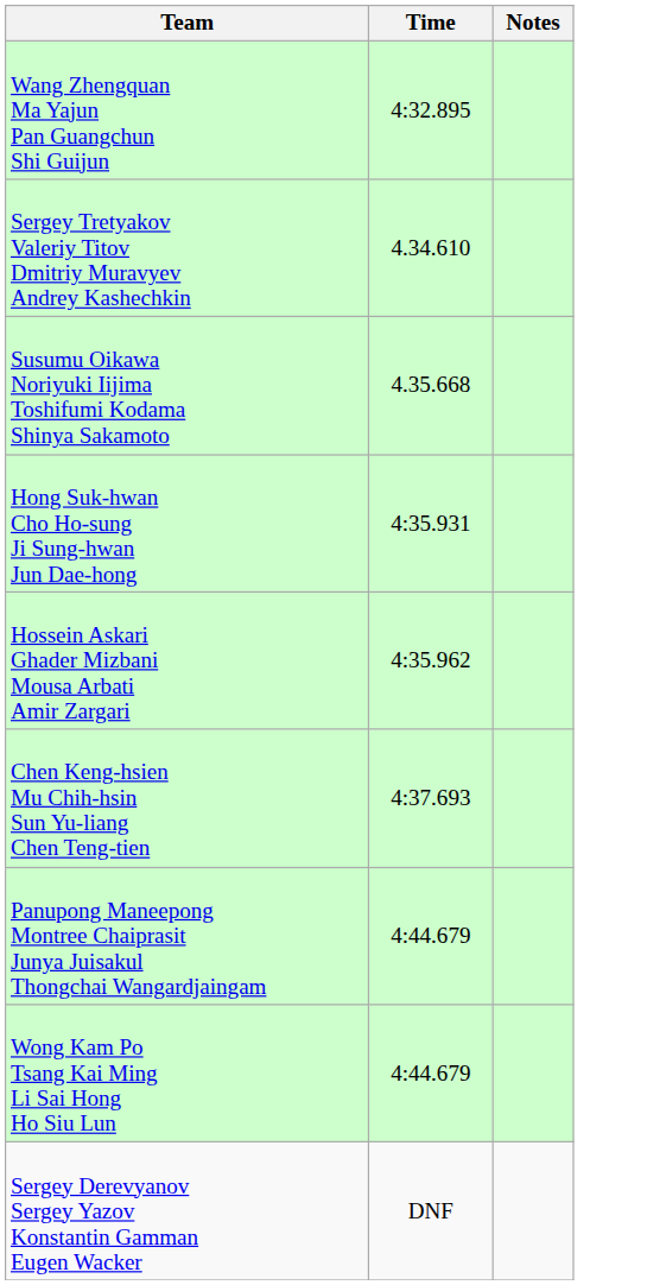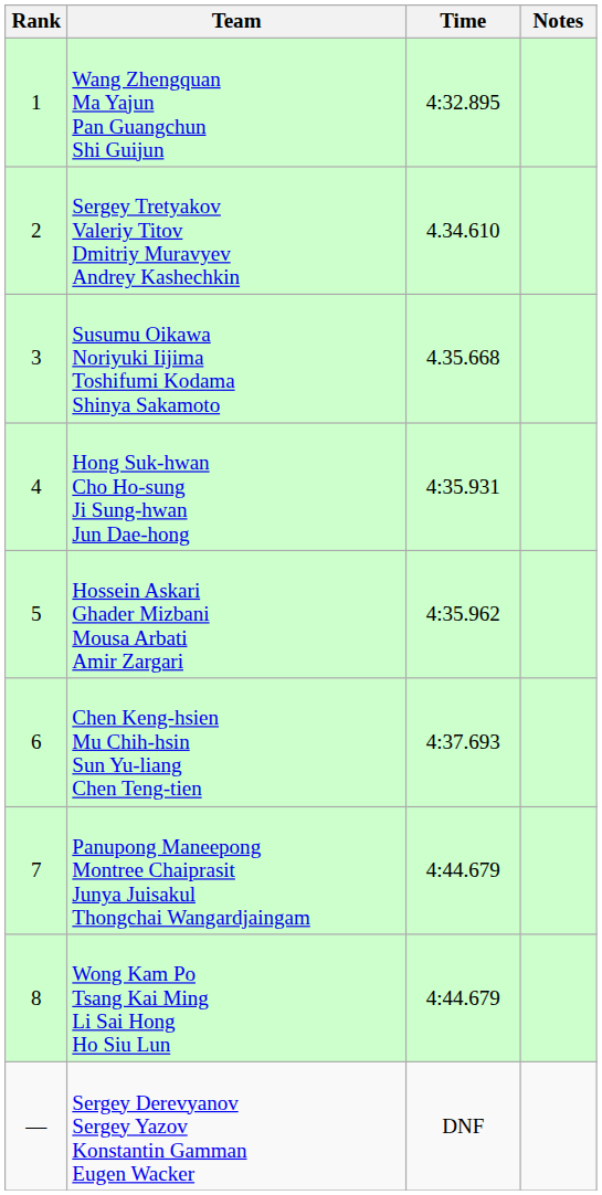 <table class=wikitable style="text-align:center">
 <tr>
+<th width=40>Rank</th>
 <th width=250>Team</th>
 <th width=80>Time</th>
 <th width=50>Notes</th>
 </tr>
 <tr bgcolor="ccffcc">
+<td>1</td>
 <td align=left><br><a href='#'>Wang Zhengquan</a><br><a href='#'>Ma Yajun</a><br><a href='#'>Pan Guangchun</a><br><a href='#'>Shi Guijun</a></td>
 <td>4:32.895</td>
 <td></td>
 </tr>
 <tr bgcolor="ccffcc">
+<td>2</td>
 <td align=left><br><a href='#'>Sergey Tretyakov</a><br><a href='#'>Valeriy Titov</a><br><a href='#'>Dmitriy Muravyev</a><br><a href='#'>Andrey Kashechkin</a></td>
 <td>4.34.610</td>
 <td></td>
 </tr>
 <tr bgcolor="ccffcc">
+<td>3</td>
 <td align=left><br><a href='#'>Susumu Oikawa</a><br><a href='#'>Noriyuki Iijima</a><br><a href='#'>Toshifumi Kodama</a><br><a href='#'>Shinya Sakamoto</a></td>
 <td>4.35.668</td>
 <td></td>
 </tr>
 <tr bgcolor="ccffcc">
+<td>4</td>
 <td align=left><br><a href='#'>Hong Suk-hwan</a><br><a href='#'>Cho Ho-sung</a><br><a href='#'>Ji Sung-hwan</a><br><a href='#'>Jun Dae-hong</a></td>
 <td>4:35.931</td>
 <td></td>
 </tr>
 <tr bgcolor="ccffcc">
+<td>5</td>
 <td align=left><br><a href='#'>Hossein Askari</a><br><a href='#'>Ghader Mizbani</a><br><a href='#'>Mousa Arbati</a><br><a href='#'>Amir Zargari</a></td>
 <td>4:35.962</td>
 <td></td>
 </tr>
 <tr bgcolor="ccffcc">
+<td>6</td>
 <td align=left><br><a href='#'>Chen Keng-hsien</a><br><a href='#'>Mu Chih-hsin</a><br><a href='#'>Sun Yu-liang</a><br><a href='#'>Chen Teng-tien</a></td>
 <td>4:37.693</td>
 <td></td>
 </tr>
 <tr bgcolor="ccffcc">
+<td>7</td>
 <td align=left><br><a href='#'>Panupong Maneepong</a><br><a href='#'>Montree Chaiprasit</a><br><a href='#'>Junya Juisakul</a><br><a href='#'>Thongchai Wangardjaingam</a></td>
 <td>4:44.679</td>
 <td></td>
 </tr>
 <tr bgcolor="ccffcc">
+<td>8</td>
 <td align=left><br><a href='#'>Wong Kam Po</a><br><a href='#'>Tsang Kai Ming</a><br><a href='#'>Li Sai Hong</a><br><a href='#'>Ho Siu Lun</a></td>
 <td>4:44.679</td>
 <td></td>
 </tr>
 <tr>
+<td>—</td>
 <td align=left><br><a href='#'>Sergey Derevyanov</a><br><a href='#'>Sergey Yazov</a><br><a href='#'>Konstantin Gamman</a><br><a href='#'>Eugen Wacker</a></td>
 <td>DNF</td>
 <td></td>
 </tr>
 </table>
